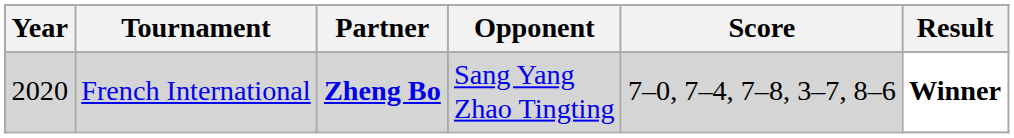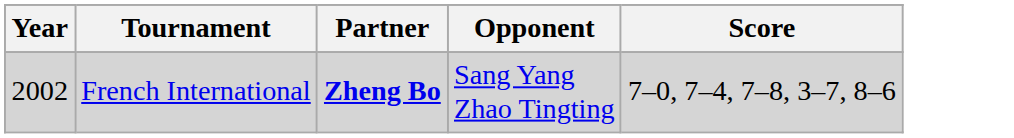 <table class="sortable wikitable" style="font-size: 90%;">
 <tr>
 <th>Year</th>
 <th>Tournament</th>
 <th>Partner</th>
 <th>Opponent</th>
 <th>Score</th>
-<th>Result</th>
 </tr>
 <tr style="background:#D5D5D5">
-<td align="center">2020</td>
+<td align="center">2002</td>
 <td align="left"><a href='#'>French International</a></td>
 <td align="left"><strong> <a href='#'>Zheng Bo</a></strong></td>
 <td align="left"> <a href='#'>Sang Yang</a><br> <a href='#'>Zhao Tingting</a></td>
 <td align="left">7–0, 7–4, 7–8, 3–7, 8–6</td>
-<td style="text-align:left; background:white"> <strong>Winner</strong></td>
 </tr>
 </table>
